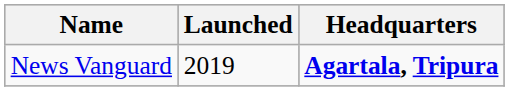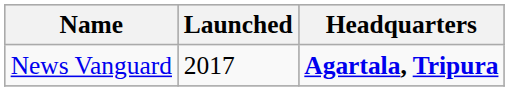 <table class="sortable plainrowheaders wikitable">
 <tr>
 <th>Name</th>
 <th>Launched</th>
 <th>Headquarters</th>
 </tr>
 <tr>
 <td><a href='#'>News Vanguard</a></td>
-<td>2019</td>
+<td>2017</td>
 <td><strong><a href='#'>Agartala</a>, <a href='#'>Tripura</a></strong></td>
 </tr>
 </table>
